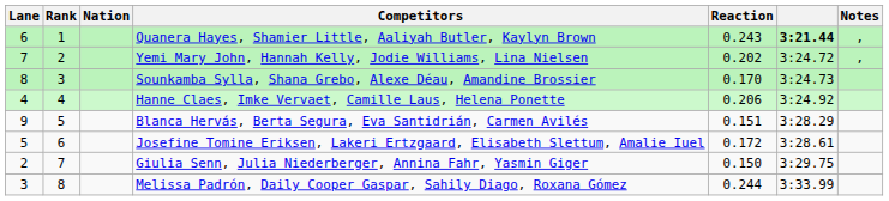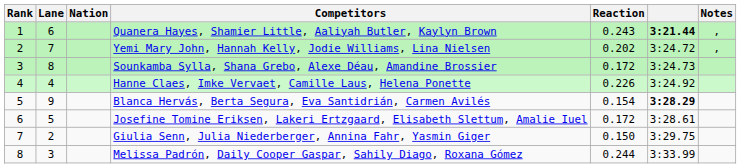 <table class="wikitable sortable" style="text-align:center">
 <tr>
+<th scope="col">Rank</th>
 <th scope="col">Lane</th>
-<th scope="col">Rank</th>
 <th scope="col">Nation</th>
 <th scope="col">Competitors</th>
 <th scope="col">Reaction</th>
 <th scope="col"></th>
 <th scope="col">Notes</th>
 </tr>
 <tr bgcolor=bbf3bb>
+<td>1</td>
 <td>6</td>
-<td>1</td>
 <td align=left></td>
 <td align=left><a href='#'>Quanera Hayes</a>, <a href='#'>Shamier Little</a>, <a href='#'>Aaliyah Butler</a>, <a href='#'>Kaylyn Brown</a></td>
 <td>0.243</td>
 <td><strong>3:21.44</strong></td>
 <td>, </td>
 </tr>
 <tr bgcolor=bbf3bb>
+<td>2</td>
 <td>7</td>
-<td>2</td>
 <td align=left></td>
 <td align=left><a href='#'>Yemi Mary John</a>, <a href='#'>Hannah Kelly</a>, <a href='#'>Jodie Williams</a>, <a href='#'>Lina Nielsen</a></td>
 <td>0.202</td>
 <td>3:24.72</td>
 <td>, </td>
 </tr>
 <tr bgcolor=bbf3bb>
+<td>3</td>
 <td>8</td>
-<td>3</td>
 <td align=left></td>
 <td align=left><a href='#'>Sounkamba Sylla</a>, <a href='#'>Shana Grebo</a>, <a href='#'>Alexe Déau</a>, <a href='#'>Amandine Brossier</a></td>
-<td>0.170</td>
+<td>0.172</td>
 <td>3:24.73</td>
 <td></td>
 </tr>
 <tr bgcolor=ccf9cc>
 <td>4</td>
 <td>4</td>
 <td align=left></td>
 <td align=left><a href='#'>Hanne Claes</a>, <a href='#'>Imke Vervaet</a>, <a href='#'>Camille Laus</a>, <a href='#'>Helena Ponette</a></td>
-<td>0.206</td>
+<td>0.226</td>
 <td>3:24.92</td>
 <td></td>
 </tr>
 <tr>
+<td>5</td>
 <td>9</td>
-<td>5</td>
 <td align=left></td>
 <td align=left><a href='#'>Blanca Hervás</a>, <a href='#'>Berta Segura</a>, <a href='#'>Eva Santidrián</a>, <a href='#'>Carmen Avilés</a></td>
-<td>0.151</td>
-<td>3:28.29</td>
+<td>0.154</td>
+<td><strong>3:28.29</strong></td>
 <td></td>
 </tr>
 <tr>
+<td>6</td>
 <td>5</td>
-<td>6</td>
 <td align=left></td>
 <td align=left><a href='#'>Josefine Tomine Eriksen</a>, <a href='#'>Lakeri Ertzgaard</a>, <a href='#'>Elisabeth Slettum</a>, <a href='#'>Amalie Iuel</a></td>
 <td>0.172</td>
 <td>3:28.61</td>
 <td></td>
 </tr>
 <tr>
+<td>7</td>
 <td>2</td>
-<td>7</td>
 <td align=left></td>
 <td align=left><a href='#'>Giulia Senn</a>, <a href='#'>Julia Niederberger</a>, <a href='#'>Annina Fahr</a>, <a href='#'>Yasmin Giger</a></td>
 <td>0.150</td>
 <td>3:29.75</td>
 <td></td>
 </tr>
 <tr>
+<td>8</td>
 <td>3</td>
-<td>8</td>
 <td align=left></td>
 <td align=left><a href='#'>Melissa Padrón</a>, <a href='#'>Daily Cooper Gaspar</a>, <a href='#'>Sahily Diago</a>, <a href='#'>Roxana Gómez</a></td>
 <td>0.244</td>
 <td>3:33.99</td>
 <td></td>
 </tr>
 </table>
